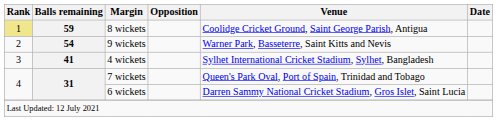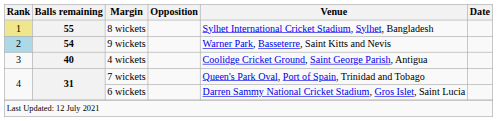 <table class="wikitable plainrowheaders sortable">
 <tr>
 <th scope=col>Rank</th>
 <th scope=col>Balls remaining</th>
 <th scope=col>Margin</th>
 <th scope=col>Opposition</th>
 <th scope=col>Venue</th>
 <th scope=col>Date</th>
 </tr>
 <tr>
 <td align=center style="background: khaki;">1</td>
-<th scope=row style=text-align:center>59</th>
+<th scope=row style=text-align:center>55</th>
 <td scope=row style=text-align:center;>8 wickets</td>
 <td></td>
-<td><a href='#'>Coolidge Cricket Ground</a>, <a href='#'>Saint George Parish</a>, Antigua</td>
+<td><a href='#'>Sylhet International Cricket Stadium</a>, <a href='#'>Sylhet</a>, Bangladesh</td>
 <td></td>
 </tr>
 <tr>
-<td align=center>2</td>
+<td align=center style="background: lightblue;">2</td>
 <th scope=row style=text-align:center>54</th>
 <td scope=row style=text-align:center;>9 wickets</td>
 <td></td>
 <td><a href='#'>Warner Park</a>, <a href='#'>Basseterre</a>, Saint Kitts and Nevis</td>
 <td></td>
 </tr>
 <tr>
 <td align=center>3</td>
-<th scope=row style=text-align:center>41</th>
+<th scope=row style=text-align:center>40</th>
 <td scope=row style=text-align:center;>4 wickets</td>
 <td></td>
-<td><a href='#'>Sylhet International Cricket Stadium</a>, <a href='#'>Sylhet</a>, Bangladesh</td>
+<td><a href='#'>Coolidge Cricket Ground</a>, <a href='#'>Saint George Parish</a>, Antigua</td>
 <td></td>
 </tr>
 <tr>
 <td align=center rowspan=2>4</td>
 <th scope=row style=text-align:center rowspan=2>31</th>
 <td scope=row style=text-align:center;>7 wickets</td>
 <td></td>
 <td><a href='#'>Queen's Park Oval</a>, <a href='#'>Port of Spain</a>, Trinidad and Tobago</td>
 <td></td>
 </tr>
 <tr>
 <td scope=row style=text-align:center;>6 wickets</td>
 <td></td>
 <td><a href='#'>Darren Sammy National Cricket Stadium</a>, <a href='#'>Gros Islet</a>, Saint Lucia</td>
 <td></td>
 </tr>
 <tr>
 </tr>
 <tr class=sortbottom>
 <td colspan=6><small>Last Updated: 12 July 2021</small></td>
 </tr>
 </table>
